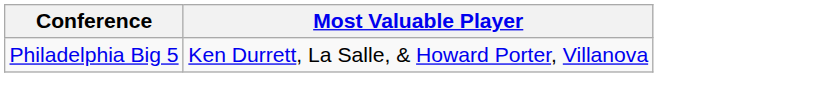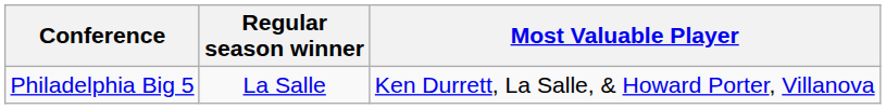 <table class="wikitable" style="text-align:center;">
 <tr>
 <th>Conference</th>
+<th>Regular <br> season winner</th>
 <th><a href='#'>Most Valuable Player</a></th>
 </tr>
 <tr>
 <td><a href='#'>Philadelphia Big 5</a></td>
+<td><a href='#'>La Salle</a></td>
 <td><a href='#'>Ken Durrett</a>, La Salle, & <a href='#'>Howard Porter</a>, <a href='#'>Villanova</a></td>
 </tr>
 </table>
